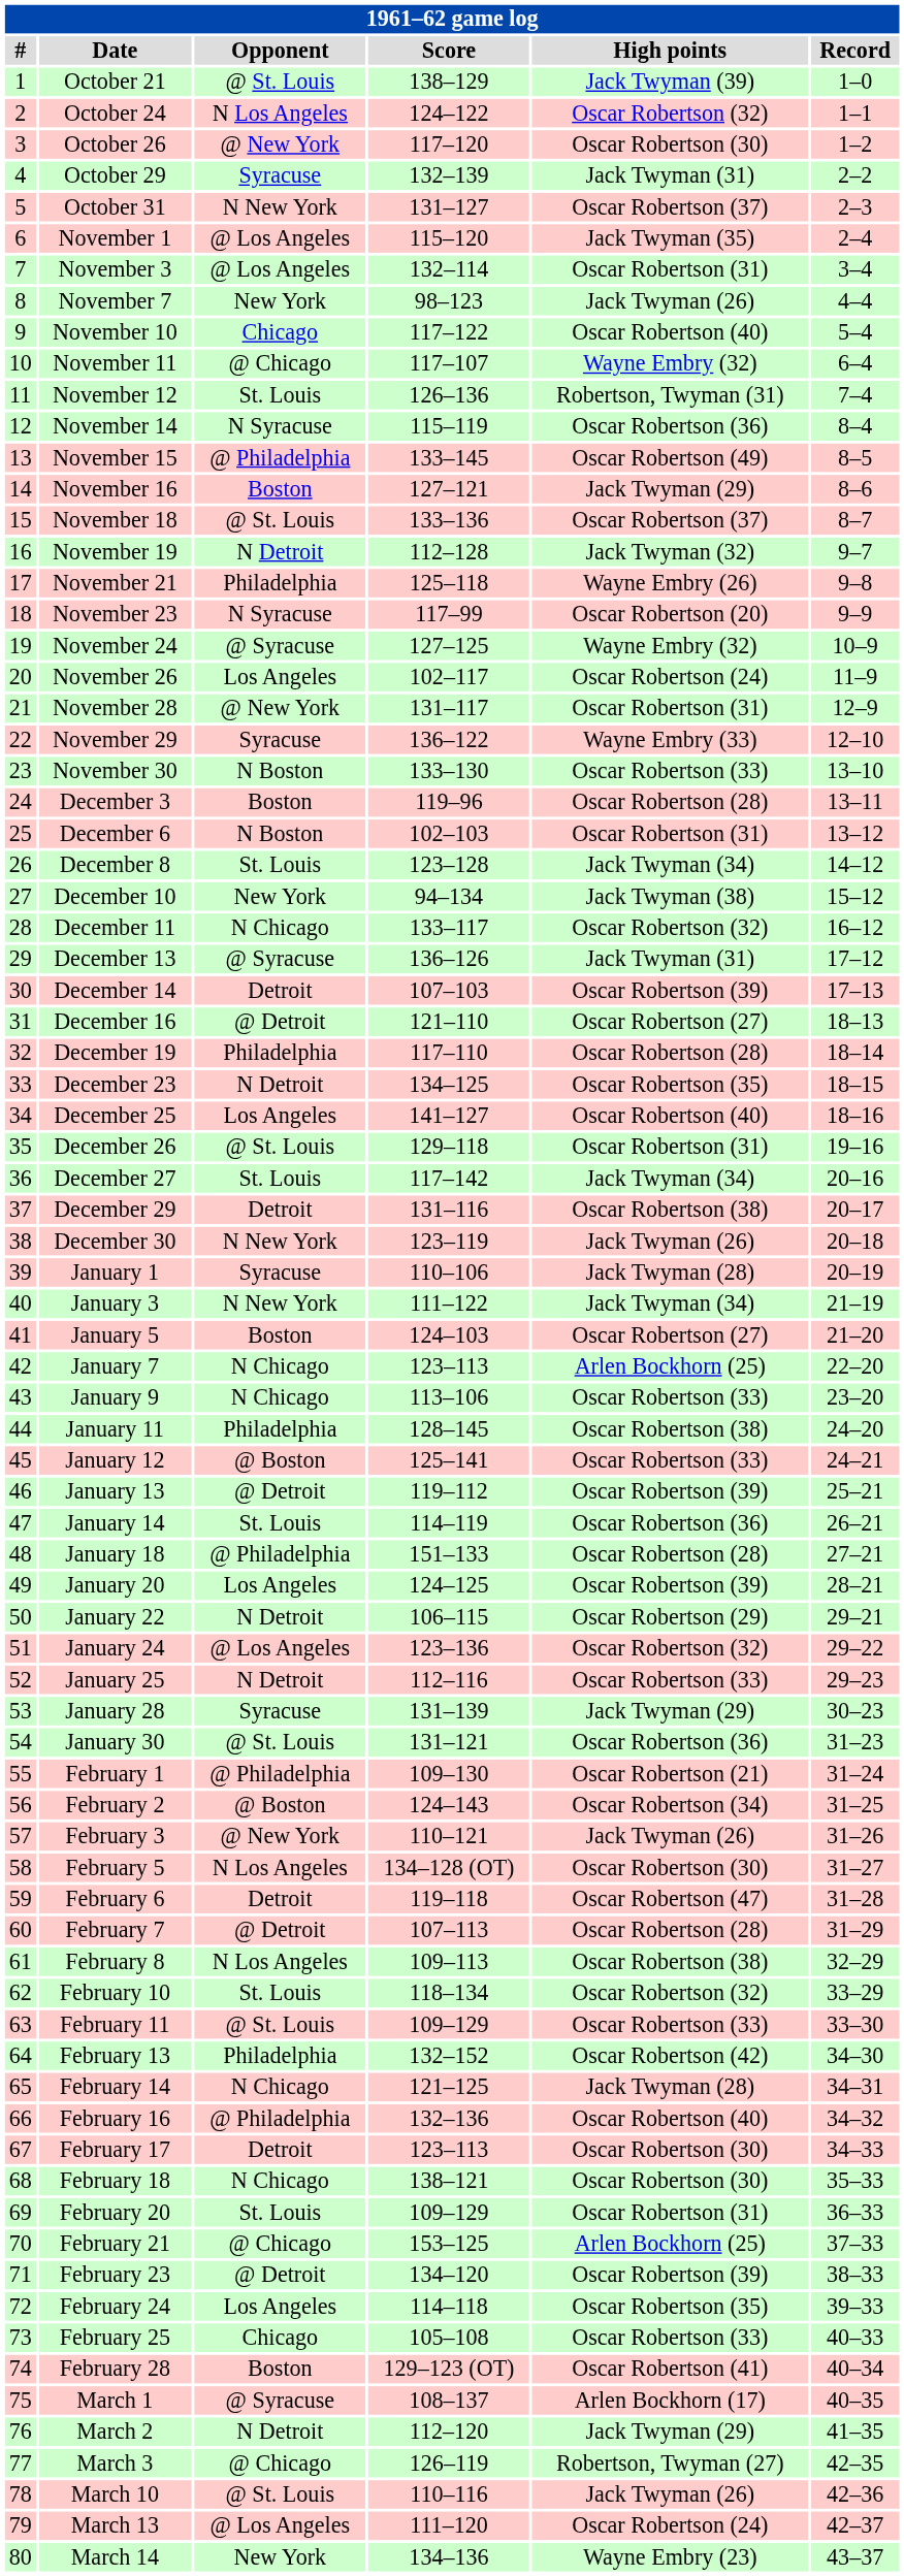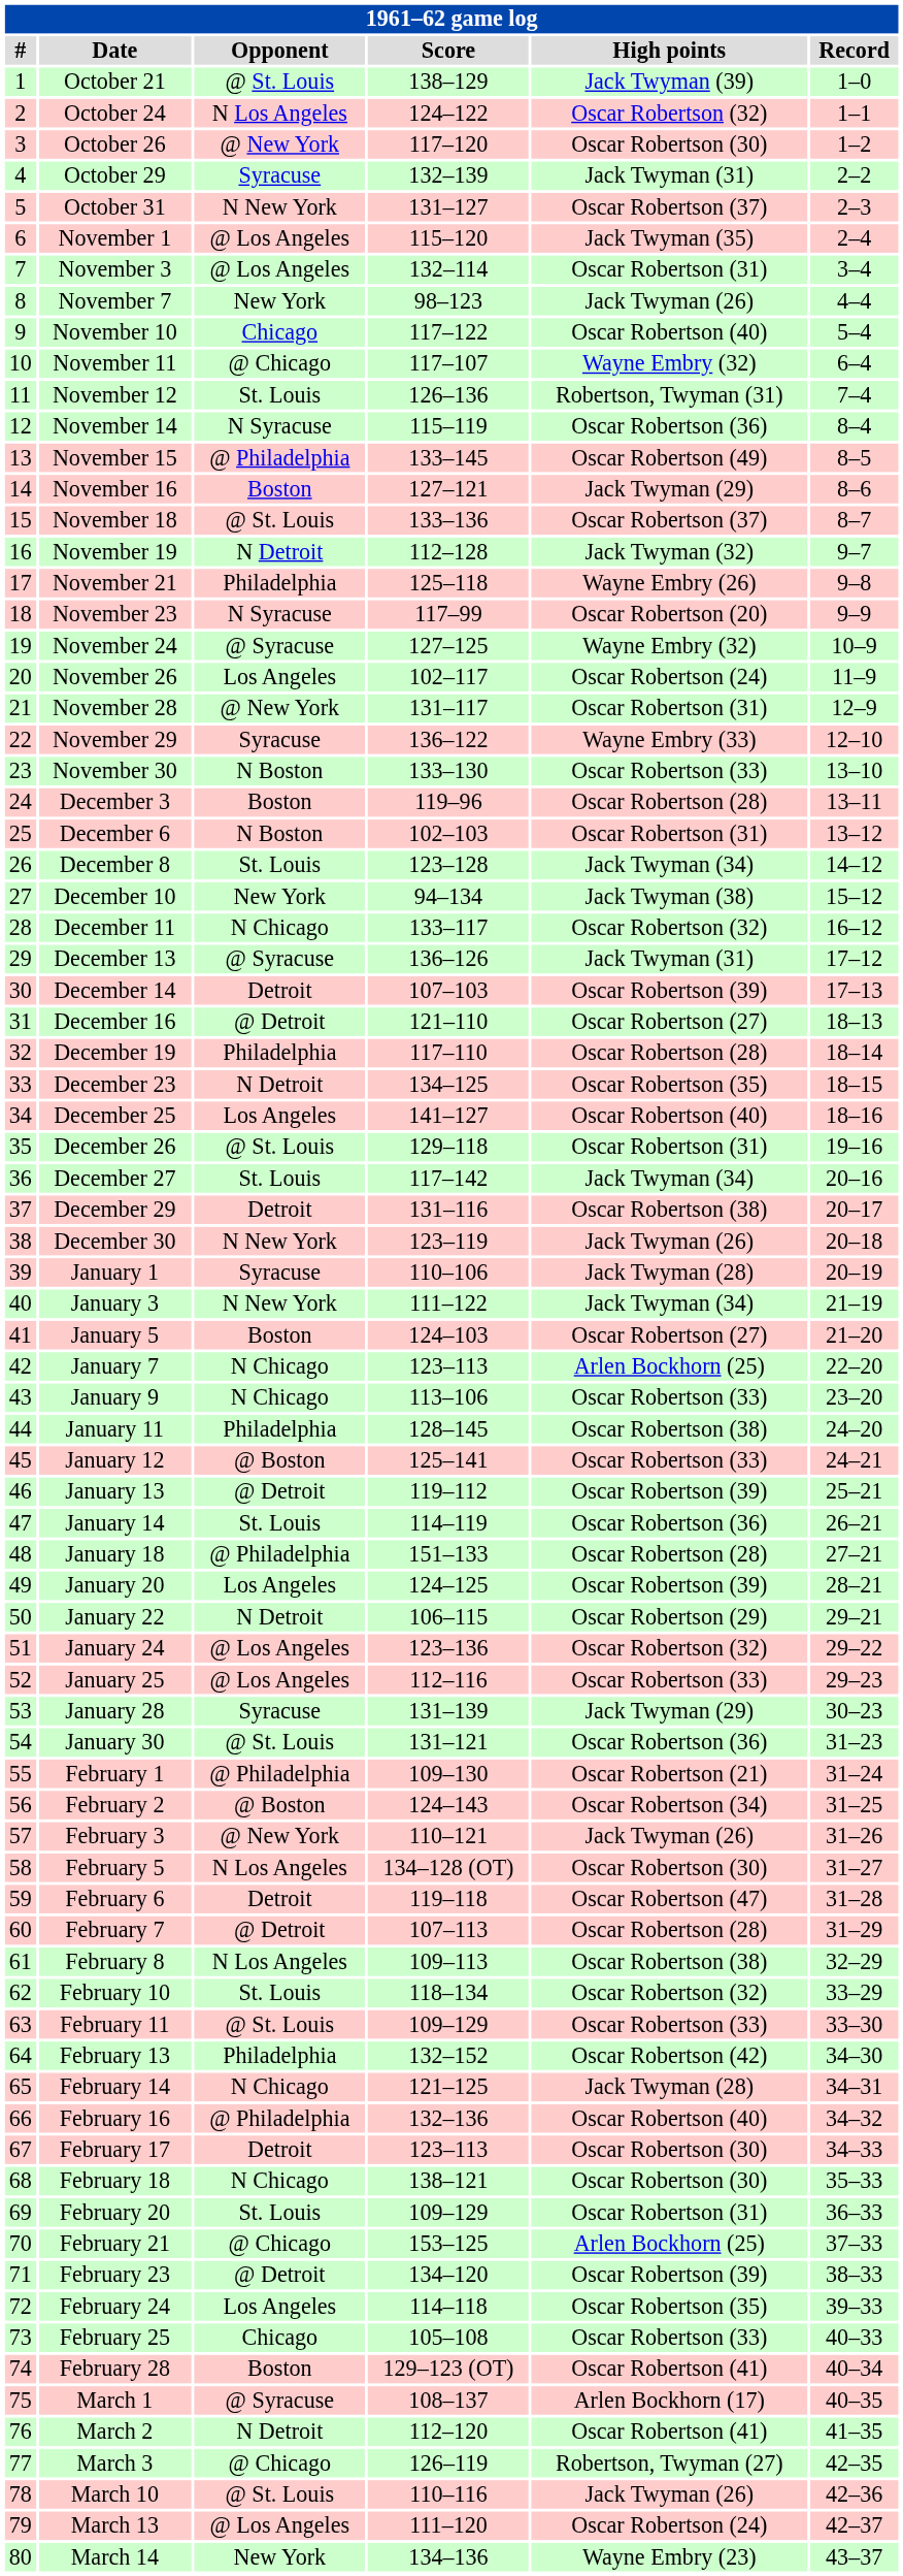 <table class="toccolours collapsible" width=50% style="clear:both; margin:1.5em auto; text-align:center">
 <tr>
 <th colspan=11 style="background:#0046AD; color:white;">1961–62 game log</th>
 </tr>
 <tr align="center" bgcolor="#dddddd">
 <td><strong>#</strong></td>
 <td><strong>Date</strong></td>
 <td><strong>Opponent</strong></td>
 <td><strong>Score</strong></td>
 <td><strong>High points</strong></td>
 <td><strong>Record</strong></td>
 </tr>
 <tr align="center" bgcolor="ccffcc">
 <td>1</td>
 <td>October 21</td>
 <td>@ <a href='#'>St. Louis</a></td>
 <td>138–129</td>
 <td><a href='#'>Jack Twyman</a> (39)</td>
 <td>1–0</td>
 </tr>
 <tr align="center" bgcolor="ffcccc">
 <td>2</td>
 <td>October 24</td>
 <td>N <a href='#'>Los Angeles</a></td>
 <td>124–122</td>
 <td><a href='#'>Oscar Robertson</a> (32)</td>
 <td>1–1</td>
 </tr>
 <tr align="center" bgcolor="ffcccc">
 <td>3</td>
 <td>October 26</td>
 <td>@ <a href='#'>New York</a></td>
 <td>117–120</td>
 <td>Oscar Robertson (30)</td>
 <td>1–2</td>
 </tr>
 <tr align="center" bgcolor="ccffcc">
 <td>4</td>
 <td>October 29</td>
 <td><a href='#'>Syracuse</a></td>
 <td>132–139</td>
 <td>Jack Twyman (31)</td>
 <td>2–2</td>
 </tr>
 <tr align="center" bgcolor="ffcccc">
 <td>5</td>
 <td>October 31</td>
 <td>N New York</td>
 <td>131–127</td>
 <td>Oscar Robertson (37)</td>
 <td>2–3</td>
 </tr>
 <tr align="center" bgcolor="ffcccc">
 <td>6</td>
 <td>November 1</td>
 <td>@ Los Angeles</td>
 <td>115–120</td>
 <td>Jack Twyman (35)</td>
 <td>2–4</td>
 </tr>
 <tr align="center" bgcolor="ccffcc">
 <td>7</td>
 <td>November 3</td>
 <td>@ Los Angeles</td>
 <td>132–114</td>
 <td>Oscar Robertson (31)</td>
 <td>3–4</td>
 </tr>
 <tr align="center" bgcolor="ccffcc">
 <td>8</td>
 <td>November 7</td>
 <td>New York</td>
 <td>98–123</td>
 <td>Jack Twyman (26)</td>
 <td>4–4</td>
 </tr>
 <tr align="center" bgcolor="ccffcc">
 <td>9</td>
 <td>November 10</td>
 <td><a href='#'>Chicago</a></td>
 <td>117–122</td>
 <td>Oscar Robertson (40)</td>
 <td>5–4</td>
 </tr>
 <tr align="center" bgcolor="ccffcc">
 <td>10</td>
 <td>November 11</td>
 <td>@ Chicago</td>
 <td>117–107</td>
 <td><a href='#'>Wayne Embry</a> (32)</td>
 <td>6–4</td>
 </tr>
 <tr align="center" bgcolor="ccffcc">
 <td>11</td>
 <td>November 12</td>
 <td>St. Louis</td>
 <td>126–136</td>
 <td>Robertson, Twyman (31)</td>
 <td>7–4</td>
 </tr>
 <tr align="center" bgcolor="ccffcc">
 <td>12</td>
 <td>November 14</td>
 <td>N Syracuse</td>
 <td>115–119</td>
 <td>Oscar Robertson (36)</td>
 <td>8–4</td>
 </tr>
 <tr align="center" bgcolor="ffcccc">
 <td>13</td>
 <td>November 15</td>
 <td>@ <a href='#'>Philadelphia</a></td>
 <td>133–145</td>
 <td>Oscar Robertson (49)</td>
 <td>8–5</td>
 </tr>
 <tr align="center" bgcolor="ffcccc">
 <td>14</td>
 <td>November 16</td>
 <td><a href='#'>Boston</a></td>
 <td>127–121</td>
 <td>Jack Twyman (29)</td>
 <td>8–6</td>
 </tr>
 <tr align="center" bgcolor="ffcccc">
 <td>15</td>
 <td>November 18</td>
 <td>@ St. Louis</td>
 <td>133–136</td>
 <td>Oscar Robertson (37)</td>
 <td>8–7</td>
 </tr>
 <tr align="center" bgcolor="ccffcc">
 <td>16</td>
 <td>November 19</td>
 <td>N <a href='#'>Detroit</a></td>
 <td>112–128</td>
 <td>Jack Twyman (32)</td>
 <td>9–7</td>
 </tr>
 <tr align="center" bgcolor="ffcccc">
 <td>17</td>
 <td>November 21</td>
 <td>Philadelphia</td>
 <td>125–118</td>
 <td>Wayne Embry (26)</td>
 <td>9–8</td>
 </tr>
 <tr align="center" bgcolor="ffcccc">
 <td>18</td>
 <td>November 23</td>
 <td>N Syracuse</td>
 <td>117–99</td>
 <td>Oscar Robertson (20)</td>
 <td>9–9</td>
 </tr>
 <tr align="center" bgcolor="ccffcc">
 <td>19</td>
 <td>November 24</td>
 <td>@ Syracuse</td>
 <td>127–125</td>
 <td>Wayne Embry (32)</td>
 <td>10–9</td>
 </tr>
 <tr align="center" bgcolor="ccffcc">
 <td>20</td>
 <td>November 26</td>
 <td>Los Angeles</td>
 <td>102–117</td>
 <td>Oscar Robertson (24)</td>
 <td>11–9</td>
 </tr>
 <tr align="center" bgcolor="ccffcc">
 <td>21</td>
 <td>November 28</td>
 <td>@ New York</td>
 <td>131–117</td>
 <td>Oscar Robertson (31)</td>
 <td>12–9</td>
 </tr>
 <tr align="center" bgcolor="ffcccc">
 <td>22</td>
 <td>November 29</td>
 <td>Syracuse</td>
 <td>136–122</td>
 <td>Wayne Embry (33)</td>
 <td>12–10</td>
 </tr>
 <tr align="center" bgcolor="ccffcc">
 <td>23</td>
 <td>November 30</td>
 <td>N Boston</td>
 <td>133–130</td>
 <td>Oscar Robertson (33)</td>
 <td>13–10</td>
 </tr>
 <tr align="center" bgcolor="ffcccc">
 <td>24</td>
 <td>December 3</td>
 <td>Boston</td>
 <td>119–96</td>
 <td>Oscar Robertson (28)</td>
 <td>13–11</td>
 </tr>
 <tr align="center" bgcolor="ffcccc">
 <td>25</td>
 <td>December 6</td>
 <td>N Boston</td>
 <td>102–103</td>
 <td>Oscar Robertson (31)</td>
 <td>13–12</td>
 </tr>
 <tr align="center" bgcolor="ccffcc">
 <td>26</td>
 <td>December 8</td>
 <td>St. Louis</td>
 <td>123–128</td>
 <td>Jack Twyman (34)</td>
 <td>14–12</td>
 </tr>
 <tr align="center" bgcolor="ccffcc">
 <td>27</td>
 <td>December 10</td>
 <td>New York</td>
 <td>94–134</td>
 <td>Jack Twyman (38)</td>
 <td>15–12</td>
 </tr>
 <tr align="center" bgcolor="ccffcc">
 <td>28</td>
 <td>December 11</td>
 <td>N Chicago</td>
 <td>133–117</td>
 <td>Oscar Robertson (32)</td>
 <td>16–12</td>
 </tr>
 <tr align="center" bgcolor="ccffcc">
 <td>29</td>
 <td>December 13</td>
 <td>@ Syracuse</td>
 <td>136–126</td>
 <td>Jack Twyman (31)</td>
 <td>17–12</td>
 </tr>
 <tr align="center" bgcolor="ffcccc">
 <td>30</td>
 <td>December 14</td>
 <td>Detroit</td>
 <td>107–103</td>
 <td>Oscar Robertson (39)</td>
 <td>17–13</td>
 </tr>
 <tr align="center" bgcolor="ccffcc">
 <td>31</td>
 <td>December 16</td>
 <td>@ Detroit</td>
 <td>121–110</td>
 <td>Oscar Robertson (27)</td>
 <td>18–13</td>
 </tr>
 <tr align="center" bgcolor="ffcccc">
 <td>32</td>
 <td>December 19</td>
 <td>Philadelphia</td>
 <td>117–110</td>
 <td>Oscar Robertson (28)</td>
 <td>18–14</td>
 </tr>
 <tr align="center" bgcolor="ffcccc">
 <td>33</td>
 <td>December 23</td>
 <td>N Detroit</td>
 <td>134–125</td>
 <td>Oscar Robertson (35)</td>
 <td>18–15</td>
 </tr>
 <tr align="center" bgcolor="ffcccc">
 <td>34</td>
 <td>December 25</td>
 <td>Los Angeles</td>
 <td>141–127</td>
 <td>Oscar Robertson (40)</td>
 <td>18–16</td>
 </tr>
 <tr align="center" bgcolor="ccffcc">
 <td>35</td>
 <td>December 26</td>
 <td>@ St. Louis</td>
 <td>129–118</td>
 <td>Oscar Robertson (31)</td>
 <td>19–16</td>
 </tr>
 <tr align="center" bgcolor="ccffcc">
 <td>36</td>
 <td>December 27</td>
 <td>St. Louis</td>
 <td>117–142</td>
 <td>Jack Twyman (34)</td>
 <td>20–16</td>
 </tr>
 <tr align="center" bgcolor="ffcccc">
 <td>37</td>
 <td>December 29</td>
 <td>Detroit</td>
 <td>131–116</td>
 <td>Oscar Robertson (38)</td>
 <td>20–17</td>
 </tr>
 <tr align="center" bgcolor="ffcccc">
 <td>38</td>
 <td>December 30</td>
 <td>N New York</td>
 <td>123–119</td>
 <td>Jack Twyman (26)</td>
 <td>20–18</td>
 </tr>
 <tr align="center" bgcolor="ffcccc">
 <td>39</td>
 <td>January 1</td>
 <td>Syracuse</td>
 <td>110–106</td>
 <td>Jack Twyman (28)</td>
 <td>20–19</td>
 </tr>
 <tr align="center" bgcolor="ccffcc">
 <td>40</td>
 <td>January 3</td>
 <td>N New York</td>
 <td>111–122</td>
 <td>Jack Twyman (34)</td>
 <td>21–19</td>
 </tr>
 <tr align="center" bgcolor="ffcccc">
 <td>41</td>
 <td>January 5</td>
 <td>Boston</td>
 <td>124–103</td>
 <td>Oscar Robertson (27)</td>
 <td>21–20</td>
 </tr>
 <tr align="center" bgcolor="ccffcc">
 <td>42</td>
 <td>January 7</td>
 <td>N Chicago</td>
 <td>123–113</td>
 <td><a href='#'>Arlen Bockhorn</a> (25)</td>
 <td>22–20</td>
 </tr>
 <tr align="center" bgcolor="ccffcc">
 <td>43</td>
 <td>January 9</td>
 <td>N Chicago</td>
 <td>113–106</td>
 <td>Oscar Robertson (33)</td>
 <td>23–20</td>
 </tr>
 <tr align="center" bgcolor="ccffcc">
 <td>44</td>
 <td>January 11</td>
 <td>Philadelphia</td>
 <td>128–145</td>
 <td>Oscar Robertson (38)</td>
 <td>24–20</td>
 </tr>
 <tr align="center" bgcolor="ffcccc">
 <td>45</td>
 <td>January 12</td>
 <td>@ Boston</td>
 <td>125–141</td>
 <td>Oscar Robertson (33)</td>
 <td>24–21</td>
 </tr>
 <tr align="center" bgcolor="ccffcc">
 <td>46</td>
 <td>January 13</td>
 <td>@ Detroit</td>
 <td>119–112</td>
 <td>Oscar Robertson (39)</td>
 <td>25–21</td>
 </tr>
 <tr align="center" bgcolor="ccffcc">
 <td>47</td>
 <td>January 14</td>
 <td>St. Louis</td>
 <td>114–119</td>
 <td>Oscar Robertson (36)</td>
 <td>26–21</td>
 </tr>
 <tr align="center" bgcolor="ccffcc">
 <td>48</td>
 <td>January 18</td>
 <td>@ Philadelphia</td>
 <td>151–133</td>
 <td>Oscar Robertson (28)</td>
 <td>27–21</td>
 </tr>
 <tr align="center" bgcolor="ccffcc">
 <td>49</td>
 <td>January 20</td>
 <td>Los Angeles</td>
 <td>124–125</td>
 <td>Oscar Robertson (39)</td>
 <td>28–21</td>
 </tr>
 <tr align="center" bgcolor="ccffcc">
 <td>50</td>
 <td>January 22</td>
 <td>N Detroit</td>
 <td>106–115</td>
 <td>Oscar Robertson (29)</td>
 <td>29–21</td>
 </tr>
 <tr align="center" bgcolor="ffcccc">
 <td>51</td>
 <td>January 24</td>
 <td>@ Los Angeles</td>
 <td>123–136</td>
 <td>Oscar Robertson (32)</td>
 <td>29–22</td>
 </tr>
 <tr align="center" bgcolor="ffcccc">
 <td>52</td>
 <td>January 25</td>
-<td>N Detroit</td>
+<td>@ Los Angeles</td>
 <td>112–116</td>
 <td>Oscar Robertson (33)</td>
 <td>29–23</td>
 </tr>
 <tr align="center" bgcolor="ccffcc">
 <td>53</td>
 <td>January 28</td>
 <td>Syracuse</td>
 <td>131–139</td>
 <td>Jack Twyman (29)</td>
 <td>30–23</td>
 </tr>
 <tr align="center" bgcolor="ccffcc">
 <td>54</td>
 <td>January 30</td>
 <td>@ St. Louis</td>
 <td>131–121</td>
 <td>Oscar Robertson (36)</td>
 <td>31–23</td>
 </tr>
 <tr align="center" bgcolor="ffcccc">
 <td>55</td>
 <td>February 1</td>
 <td>@ Philadelphia</td>
 <td>109–130</td>
 <td>Oscar Robertson (21)</td>
 <td>31–24</td>
 </tr>
 <tr align="center" bgcolor="ffcccc">
 <td>56</td>
 <td>February 2</td>
 <td>@ Boston</td>
 <td>124–143</td>
 <td>Oscar Robertson (34)</td>
 <td>31–25</td>
 </tr>
 <tr align="center" bgcolor="ffcccc">
 <td>57</td>
 <td>February 3</td>
 <td>@ New York</td>
 <td>110–121</td>
 <td>Jack Twyman (26)</td>
 <td>31–26</td>
 </tr>
 <tr align="center" bgcolor="ffcccc">
 <td>58</td>
 <td>February 5</td>
 <td>N Los Angeles</td>
 <td>134–128 (OT)</td>
 <td>Oscar Robertson (30)</td>
 <td>31–27</td>
 </tr>
 <tr align="center" bgcolor="ffcccc">
 <td>59</td>
 <td>February 6</td>
 <td>Detroit</td>
 <td>119–118</td>
 <td>Oscar Robertson (47)</td>
 <td>31–28</td>
 </tr>
 <tr align="center" bgcolor="ffcccc">
 <td>60</td>
 <td>February 7</td>
 <td>@ Detroit</td>
 <td>107–113</td>
 <td>Oscar Robertson (28)</td>
 <td>31–29</td>
 </tr>
 <tr align="center" bgcolor="ccffcc">
 <td>61</td>
 <td>February 8</td>
 <td>N Los Angeles</td>
 <td>109–113</td>
 <td>Oscar Robertson (38)</td>
 <td>32–29</td>
 </tr>
 <tr align="center" bgcolor="ccffcc">
 <td>62</td>
 <td>February 10</td>
 <td>St. Louis</td>
 <td>118–134</td>
 <td>Oscar Robertson (32)</td>
 <td>33–29</td>
 </tr>
 <tr align="center" bgcolor="ffcccc">
 <td>63</td>
 <td>February 11</td>
 <td>@ St. Louis</td>
 <td>109–129</td>
 <td>Oscar Robertson (33)</td>
 <td>33–30</td>
 </tr>
 <tr align="center" bgcolor="ccffcc">
 <td>64</td>
 <td>February 13</td>
 <td>Philadelphia</td>
 <td>132–152</td>
 <td>Oscar Robertson (42)</td>
 <td>34–30</td>
 </tr>
 <tr align="center" bgcolor="ffcccc">
 <td>65</td>
 <td>February 14</td>
 <td>N Chicago</td>
 <td>121–125</td>
 <td>Jack Twyman (28)</td>
 <td>34–31</td>
 </tr>
 <tr align="center" bgcolor="ffcccc">
 <td>66</td>
 <td>February 16</td>
 <td>@ Philadelphia</td>
 <td>132–136</td>
 <td>Oscar Robertson (40)</td>
 <td>34–32</td>
 </tr>
 <tr align="center" bgcolor="ffcccc">
 <td>67</td>
 <td>February 17</td>
 <td>Detroit</td>
 <td>123–113</td>
 <td>Oscar Robertson (30)</td>
 <td>34–33</td>
 </tr>
 <tr align="center" bgcolor="ccffcc">
 <td>68</td>
 <td>February 18</td>
 <td>N Chicago</td>
 <td>138–121</td>
 <td>Oscar Robertson (30)</td>
 <td>35–33</td>
 </tr>
 <tr align="center" bgcolor="ccffcc">
 <td>69</td>
 <td>February 20</td>
 <td>St. Louis</td>
 <td>109–129</td>
 <td>Oscar Robertson (31)</td>
 <td>36–33</td>
 </tr>
 <tr align="center" bgcolor="ccffcc">
 <td>70</td>
 <td>February 21</td>
 <td>@ Chicago</td>
 <td>153–125</td>
 <td><a href='#'>Arlen Bockhorn</a> (25)</td>
 <td>37–33</td>
 </tr>
 <tr align="center" bgcolor="ccffcc">
 <td>71</td>
 <td>February 23</td>
 <td>@ Detroit</td>
 <td>134–120</td>
 <td>Oscar Robertson (39)</td>
 <td>38–33</td>
 </tr>
 <tr align="center" bgcolor="ccffcc">
 <td>72</td>
 <td>February 24</td>
 <td>Los Angeles</td>
 <td>114–118</td>
 <td>Oscar Robertson (35)</td>
 <td>39–33</td>
 </tr>
 <tr align="center" bgcolor="ccffcc">
 <td>73</td>
 <td>February 25</td>
 <td>Chicago</td>
 <td>105–108</td>
 <td>Oscar Robertson (33)</td>
 <td>40–33</td>
 </tr>
 <tr align="center" bgcolor="ffcccc">
 <td>74</td>
 <td>February 28</td>
 <td>Boston</td>
 <td>129–123 (OT)</td>
 <td>Oscar Robertson (41)</td>
 <td>40–34</td>
 </tr>
 <tr align="center" bgcolor="ffcccc">
 <td>75</td>
 <td>March 1</td>
 <td>@ Syracuse</td>
 <td>108–137</td>
 <td>Arlen Bockhorn (17)</td>
 <td>40–35</td>
 </tr>
 <tr align="center" bgcolor="ccffcc">
 <td>76</td>
 <td>March 2</td>
 <td>N Detroit</td>
 <td>112–120</td>
-<td>Jack Twyman (29)</td>
+<td>Oscar Robertson (41)</td>
 <td>41–35</td>
 </tr>
 <tr align="center" bgcolor="ccffcc">
 <td>77</td>
 <td>March 3</td>
 <td>@ Chicago</td>
 <td>126–119</td>
 <td>Robertson, Twyman (27)</td>
 <td>42–35</td>
 </tr>
 <tr align="center" bgcolor="ffcccc">
 <td>78</td>
 <td>March 10</td>
 <td>@ St. Louis</td>
 <td>110–116</td>
 <td>Jack Twyman (26)</td>
 <td>42–36</td>
 </tr>
 <tr align="center" bgcolor="ffcccc">
 <td>79</td>
 <td>March 13</td>
 <td>@ Los Angeles</td>
 <td>111–120</td>
 <td>Oscar Robertson (24)</td>
 <td>42–37</td>
 </tr>
 <tr align="center" bgcolor="ccffcc">
 <td>80</td>
 <td>March 14</td>
 <td>New York</td>
 <td>134–136</td>
 <td>Wayne Embry (23)</td>
 <td>43–37</td>
 </tr>
 </table>
